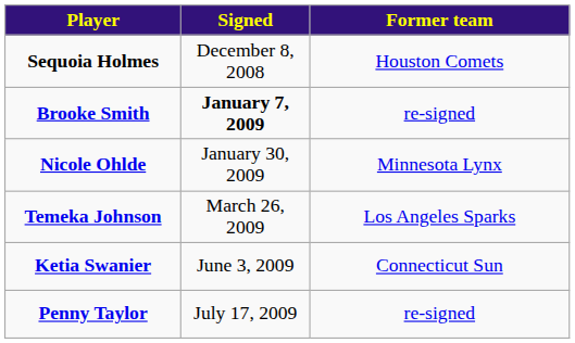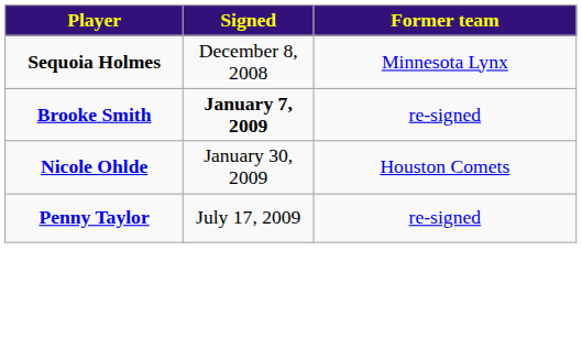 <table class="wikitable" style="text-align: center">
 <tr align="center" bgcolor="#dddddd">
 <td style="background:#32127A;color:#FFFF00; width:140px"><strong>Player</strong></td>
 <td style="background:#32127A;color:#FFFF00; width:100px"><strong>Signed</strong></td>
 <td style="background:#32127A;color:#FFFF00; width:210px"><strong>Former team</strong></td>
 </tr>
 <tr style="height:40px">
 <td><strong>Sequoia Holmes</strong></td>
 <td>December 8, 2008</td>
-<td><a href='#'>Houston Comets</a></td>
+<td><a href='#'>Minnesota Lynx</a></td>
 </tr>
 <tr style="height:40px">
 <td><strong><a href='#'>Brooke Smith</a></strong></td>
 <td><strong>January 7, 2009</strong></td>
 <td><a href='#'>re-signed</a></td>
 </tr>
 <tr style="height:40px">
 <td><strong><a href='#'>Nicole Ohlde</a></strong></td>
 <td>January 30, 2009</td>
-<td><a href='#'>Minnesota Lynx</a></td>
-</tr>
-<tr style="height:40px">
-<td><strong><a href='#'>Temeka Johnson</a></strong></td>
-<td>March 26, 2009</td>
-<td><a href='#'>Los Angeles Sparks</a></td>
-</tr>
-<tr style="height:40px">
-<td><strong><a href='#'>Ketia Swanier</a></strong></td>
-<td>June 3, 2009</td>
-<td><a href='#'>Connecticut Sun</a></td>
+<td><a href='#'>Houston Comets</a></td>
 </tr>
 <tr style="height:40px">
 <td><strong><a href='#'>Penny Taylor</a></strong></td>
 <td>July 17, 2009</td>
 <td><a href='#'>re-signed</a></td>
 </tr>
 </table>
